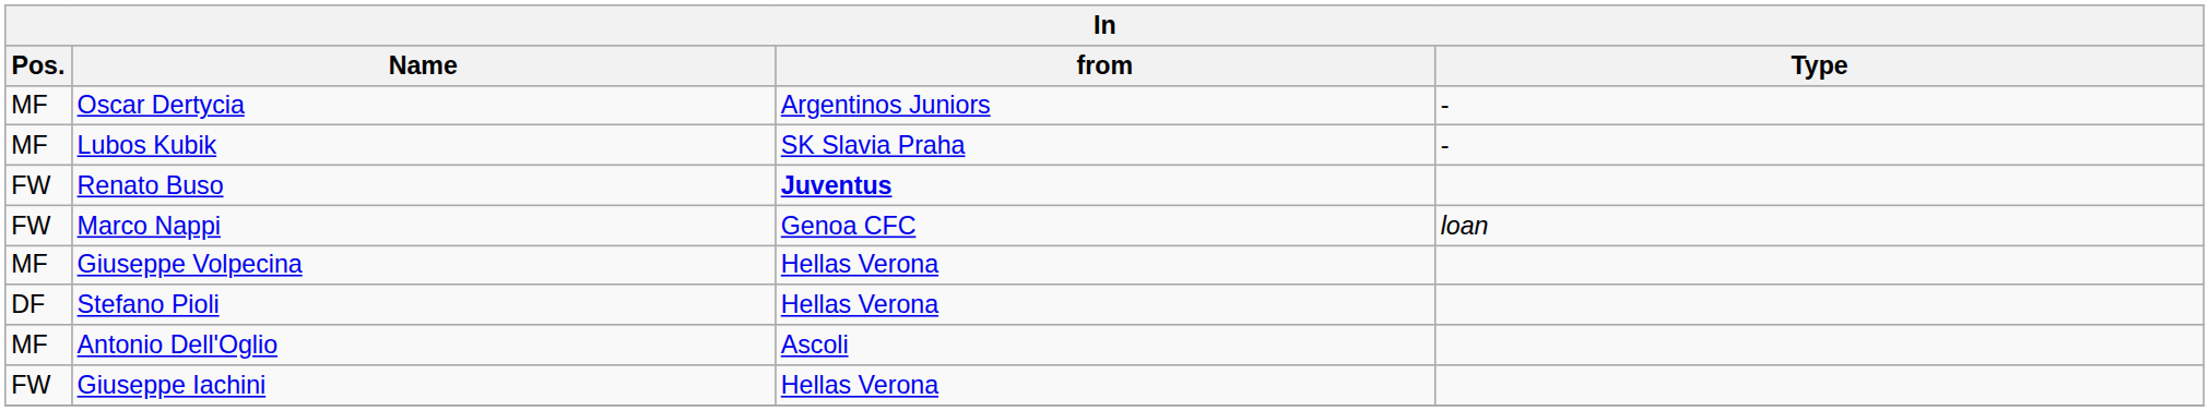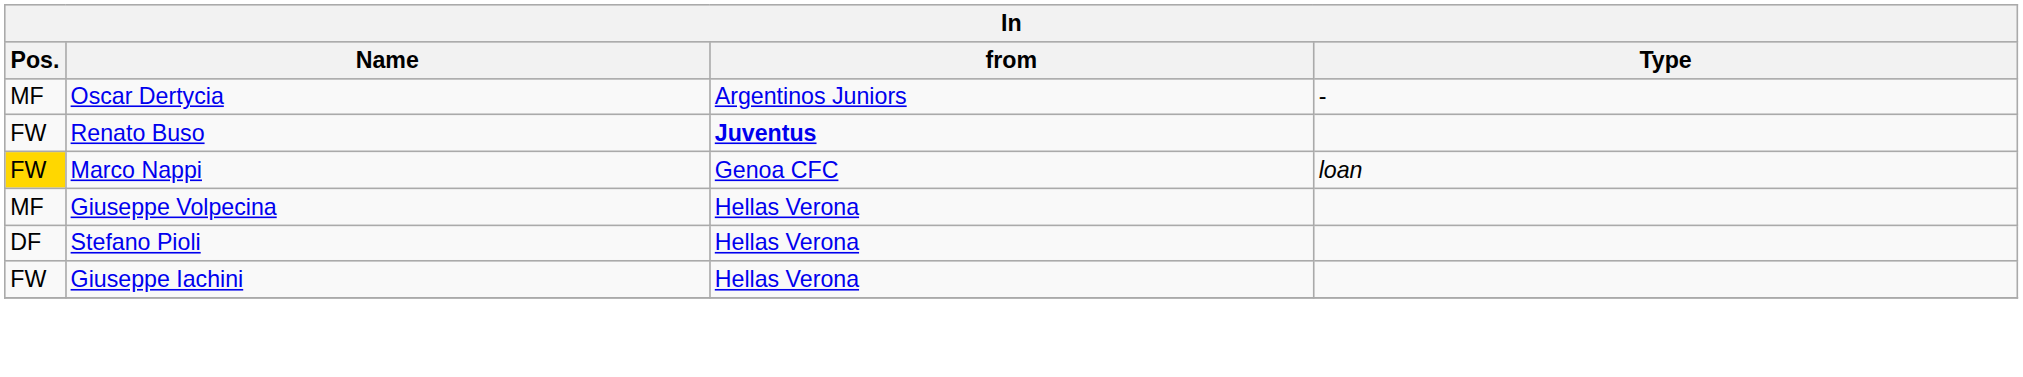 <table class="wikitable" style="font-size:90%;width:99%;">
 <tr>
 <th colspan="4">In</th>
 </tr>
 <tr>
 <th width=3%>Pos.</th>
 <th width=32%>Name</th>
 <th width=30%>from</th>
 <th width=35%>Type</th>
 </tr>
 <tr>
 <td>MF</td>
 <td><a href='#'>Oscar Dertycia</a></td>
 <td><a href='#'>Argentinos Juniors</a></td>
 <td>-</td>
 </tr>
 <tr>
-<td>MF</td>
-<td><a href='#'>Lubos Kubik</a></td>
-<td><a href='#'>SK Slavia Praha</a></td>
-<td>-</td>
-</tr>
-<tr>
 <td>FW</td>
 <td><a href='#'>Renato Buso</a></td>
 <td><strong><a href='#'>Juventus</a></strong></td>
 <td></td>
 </tr>
 <tr>
-<td>FW</td>
+<td style="background: gold;">FW</td>
 <td><a href='#'>Marco Nappi</a></td>
 <td><a href='#'>Genoa CFC</a></td>
 <td><em>loan</em></td>
 </tr>
 <tr>
 <td>MF</td>
 <td><a href='#'>Giuseppe Volpecina</a></td>
 <td><a href='#'>Hellas Verona</a></td>
 <td></td>
 </tr>
 <tr>
 <td>DF</td>
 <td><a href='#'>Stefano Pioli</a></td>
 <td><a href='#'>Hellas Verona</a></td>
 <td></td>
 </tr>
 <tr>
-<td>MF</td>
-<td><a href='#'>Antonio Dell'Oglio</a></td>
-<td><a href='#'>Ascoli</a></td>
-<td></td>
-</tr>
-<tr>
 <td>FW</td>
 <td><a href='#'>Giuseppe Iachini</a></td>
 <td><a href='#'>Hellas Verona</a></td>
 <td></td>
 </tr>
 <tr>
 </tr>
 </table>
